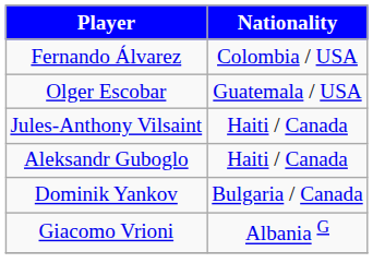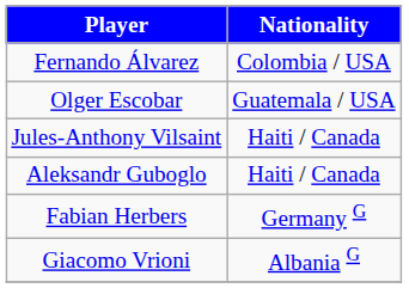 <table class="wikitable" style="text-align:center; margin-left:1em; font-size:85%;">
 <tr>
 <th style="background:#00f; color:white; text-align:center;">Player</th>
 <th style="background:#00f; color:white; text-align:center;">Nationality</th>
 </tr>
 <tr>
 <td><a href='#'>Fernando Álvarez</a></td>
 <td> <a href='#'>Colombia</a> /  <a href='#'>USA</a></td>
 </tr>
 <tr>
 <td><a href='#'>Olger Escobar</a></td>
 <td> <a href='#'>Guatemala</a> /  <a href='#'>USA</a></td>
 </tr>
 <tr>
 <td><a href='#'>Jules-Anthony Vilsaint</a></td>
 <td> <a href='#'>Haiti</a> /  <a href='#'>Canada</a></td>
 </tr>
 <tr>
 <td><a href='#'>Aleksandr Guboglo</a></td>
 <td> <a href='#'>Haiti</a> /  <a href='#'>Canada</a></td>
 </tr>
 <tr>
-<td><a href='#'>Dominik Yankov</a></td>
-<td> <a href='#'>Bulgaria</a> /  <a href='#'>Canada</a></td>
+<td><a href='#'>Fabian Herbers</a></td>
+<td> <a href='#'>Germany</a> <sup><a href='#'>G</a></sup></td>
 </tr>
 <tr>
 <td><a href='#'>Giacomo Vrioni</a></td>
 <td> <a href='#'>Albania</a> <sup><a href='#'>G</a></sup></td>
 </tr>
 <tr>
 </tr>
 </table>
